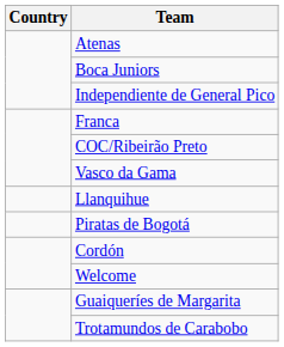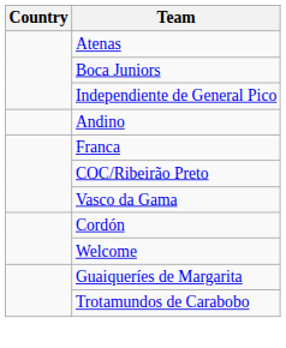 <table class="wikitable">
 <tr>
 <th>Country</th>
 <th>Team</th>
 </tr>
 <tr>
 <td rowspan=3></td>
 <td><a href='#'>Atenas</a></td>
 </tr>
 <tr>
 <td><a href='#'>Boca Juniors</a></td>
 </tr>
 <tr>
 <td><a href='#'>Independiente de General Pico</a></td>
 </tr>
 <tr>
+<td></td>
+<td><a href='#'>Andino</a></td>
+</tr>
+<tr>
 <td rowspan=3></td>
 <td><a href='#'>Franca</a></td>
 </tr>
 <tr>
 <td><a href='#'>COC/Ribeirão Preto</a></td>
 </tr>
 <tr>
 <td><a href='#'>Vasco da Gama</a></td>
-</tr>
-<tr>
-<td></td>
-<td><a href='#'>Llanquihue</a></td>
-</tr>
-<tr>
-<td></td>
-<td><a href='#'>Piratas de Bogotá</a></td>
 </tr>
 <tr>
 <td rowspan=2></td>
 <td><a href='#'>Cordón</a></td>
 </tr>
 <tr>
 <td><a href='#'>Welcome</a></td>
 </tr>
 <tr>
 <td rowspan=2></td>
 <td><a href='#'>Guaiqueríes de Margarita</a></td>
 </tr>
 <tr>
 <td><a href='#'>Trotamundos de Carabobo</a></td>
 </tr>
 </table>
